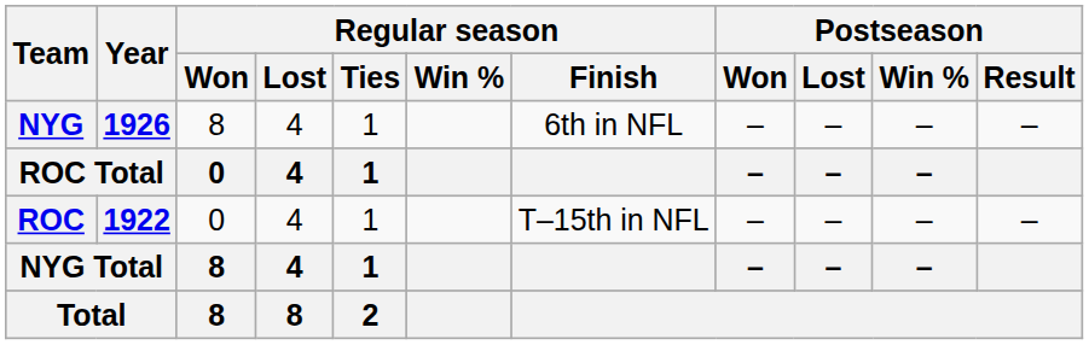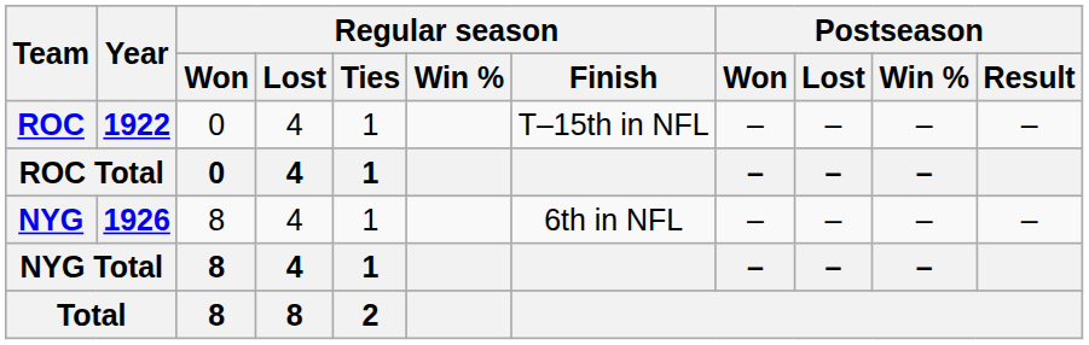 <table class="wikitable" style="font-size: 95%; text-align:center;">
 <tr>
 <th rowspan="2">Team</th>
 <th rowspan="2">Year</th>
 <th colspan="5">Regular season</th>
 <th colspan="4">Postseason</th>
 </tr>
 <tr>
 <th>Won</th>
 <th>Lost</th>
 <th>Ties</th>
 <th>Win %</th>
 <th>Finish</th>
 <th>Won</th>
 <th>Lost</th>
 <th>Win %</th>
 <th>Result</th>
 </tr>
 <tr>
-<th><a href='#'>NYG</a></th>
-<th><a href='#'>1926</a></th>
-<td>8</td>
+<th><a href='#'>ROC</a></th>
+<th><a href='#'>1922</a></th>
+<td>0</td>
 <td>4</td>
 <td>1</td>
 <td></td>
-<td>6th in NFL</td>
+<td>T–15th in NFL</td>
 <td>–</td>
 <td>–</td>
 <td>–</td>
 <td>–</td>
 </tr>
 <tr>
 <th colspan="2">ROC Total</th>
 <th>0</th>
 <th>4</th>
 <th>1</th>
 <th></th>
 <th></th>
 <th>–</th>
 <th>–</th>
 <th>–</th>
 <th></th>
 </tr>
 <tr>
-<th><a href='#'>ROC</a></th>
-<th><a href='#'>1922</a></th>
-<td>0</td>
+<th><a href='#'>NYG</a></th>
+<th><a href='#'>1926</a></th>
+<td>8</td>
 <td>4</td>
 <td>1</td>
 <td></td>
-<td>T–15th in NFL</td>
+<td>6th in NFL</td>
 <td>–</td>
 <td>–</td>
 <td>–</td>
 <td>–</td>
 </tr>
 <tr>
 <th colspan="2">NYG Total</th>
 <th>8</th>
 <th>4</th>
 <th>1</th>
 <th></th>
 <th></th>
 <th>–</th>
 <th>–</th>
 <th>–</th>
 <th></th>
 </tr>
 <tr>
 <th colspan="2">Total</th>
 <th>8</th>
 <th>8</th>
 <th>2</th>
 <th></th>
 <th colspan="5"></th>
 </tr>
 </table>
